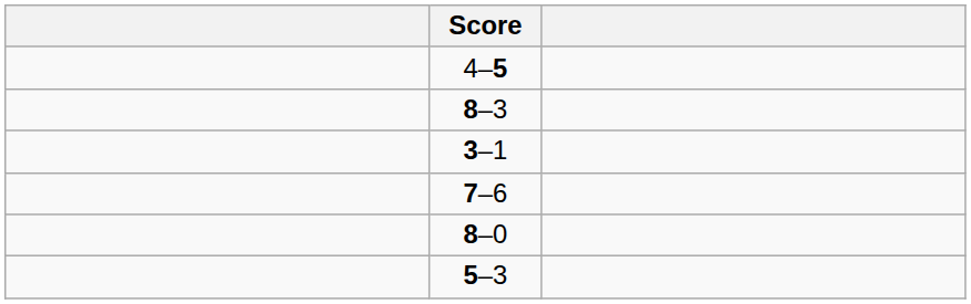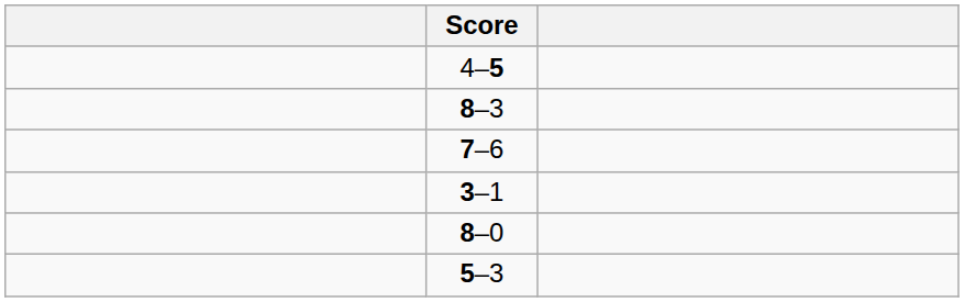 <table class="wikitable" style="text-align: center;">
 <tr>
 <th width=250></th>
 <th width=60>Score</th>
 <th width=250></th>
 </tr>
 <tr>
 <td align=left></td>
 <td>4–<strong>5</strong></td>
 <td align=left><strong></strong></td>
 </tr>
 <tr>
 <td align=left><strong></strong></td>
 <td><strong>8</strong>–3</td>
 <td align=left></td>
 </tr>
 <tr>
 <td align=left><strong></strong></td>
-<td><strong>3</strong>–1</td>
+<td><strong>7</strong>–6</td>
 <td align=left></td>
 </tr>
 <tr>
 <td align=left><strong></strong></td>
-<td><strong>7</strong>–6</td>
+<td><strong>3</strong>–1</td>
 <td align=left></td>
 </tr>
 <tr>
 <td align=left><strong></strong></td>
 <td><strong>8</strong>–0</td>
 <td align=left></td>
 </tr>
 <tr>
 <td align=left><strong></strong></td>
 <td><strong>5</strong>–3</td>
 <td align=left></td>
 </tr>
 </table>
